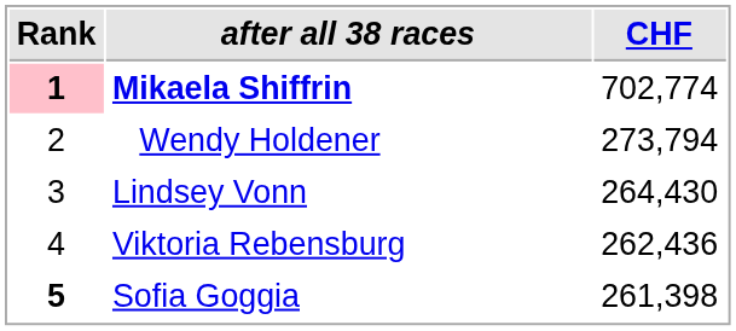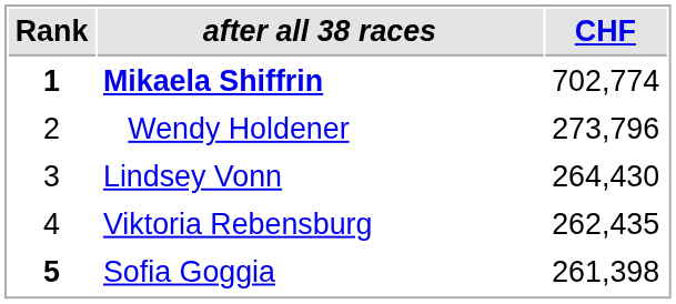 <table cellspacing="1" cellpadding="3" style="border:1px solid #aaa; font-size:86%;">
 <tr style="background:#e4e4e4;">
 <th style="border-bottom:1px solid #aaa; width:10px;">Rank</th>
 <th style="border-bottom:1px solid #aaa; width:200px; white-space:nowrap;"><em>after all 38 races</em> </th>
 <th style="border-bottom:1px solid #aaa; width:50px;"><a href='#'>CHF</a></th>
 </tr>
 <tr>
-<td style="background: pink; text-align:center;"><strong>1</strong></td>
+<td style="text-align:center;"><strong>1</strong></td>
 <td><strong> <a href='#'>Mikaela Shiffrin</a></strong></td>
 <td align="right">702,774</td>
 </tr>
 <tr>
 <td style="text-align:center;">2</td>
 <td>   <a href='#'>Wendy Holdener</a></td>
-<td align="right">273,794</td>
+<td align="right">273,796</td>
 </tr>
 <tr>
 <td style="text-align:center;">3</td>
 <td> <a href='#'>Lindsey Vonn</a></td>
 <td align="right">264,430</td>
 </tr>
 <tr>
 <td style="text-align:center;">4</td>
 <td> <a href='#'>Viktoria Rebensburg</a></td>
-<td align="right">262,436</td>
+<td align="right">262,435</td>
 </tr>
 <tr>
 <td style="text-align:center;"><strong>5</strong></td>
 <td> <a href='#'>Sofia Goggia</a></td>
 <td align="right">261,398</td>
 </tr>
 </table>
